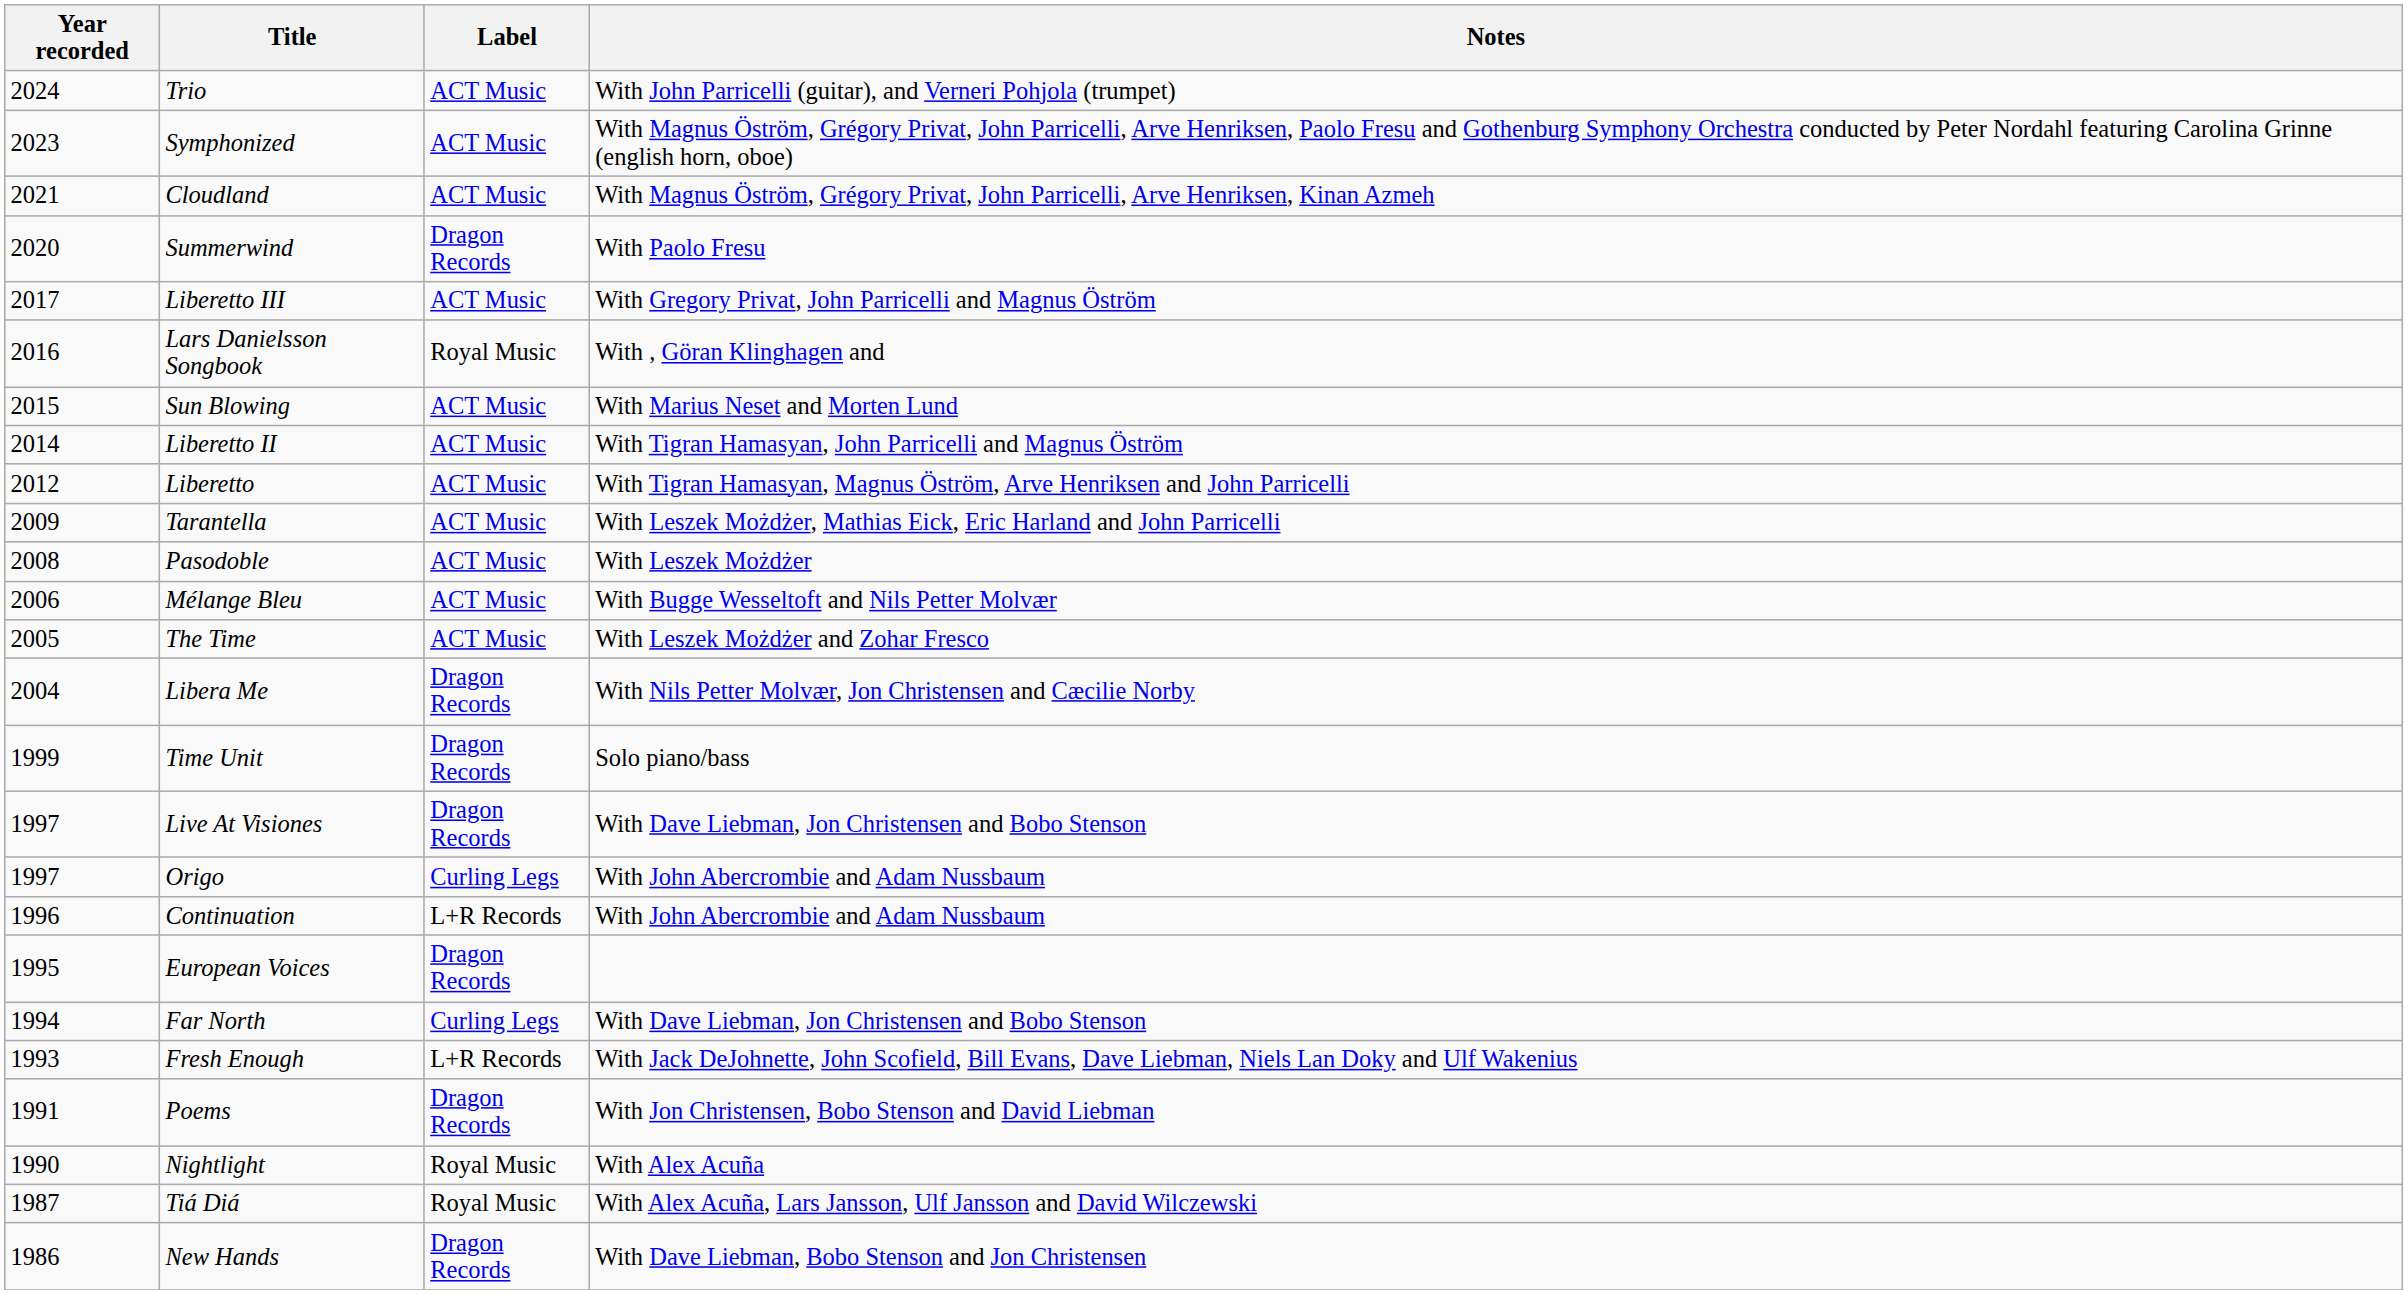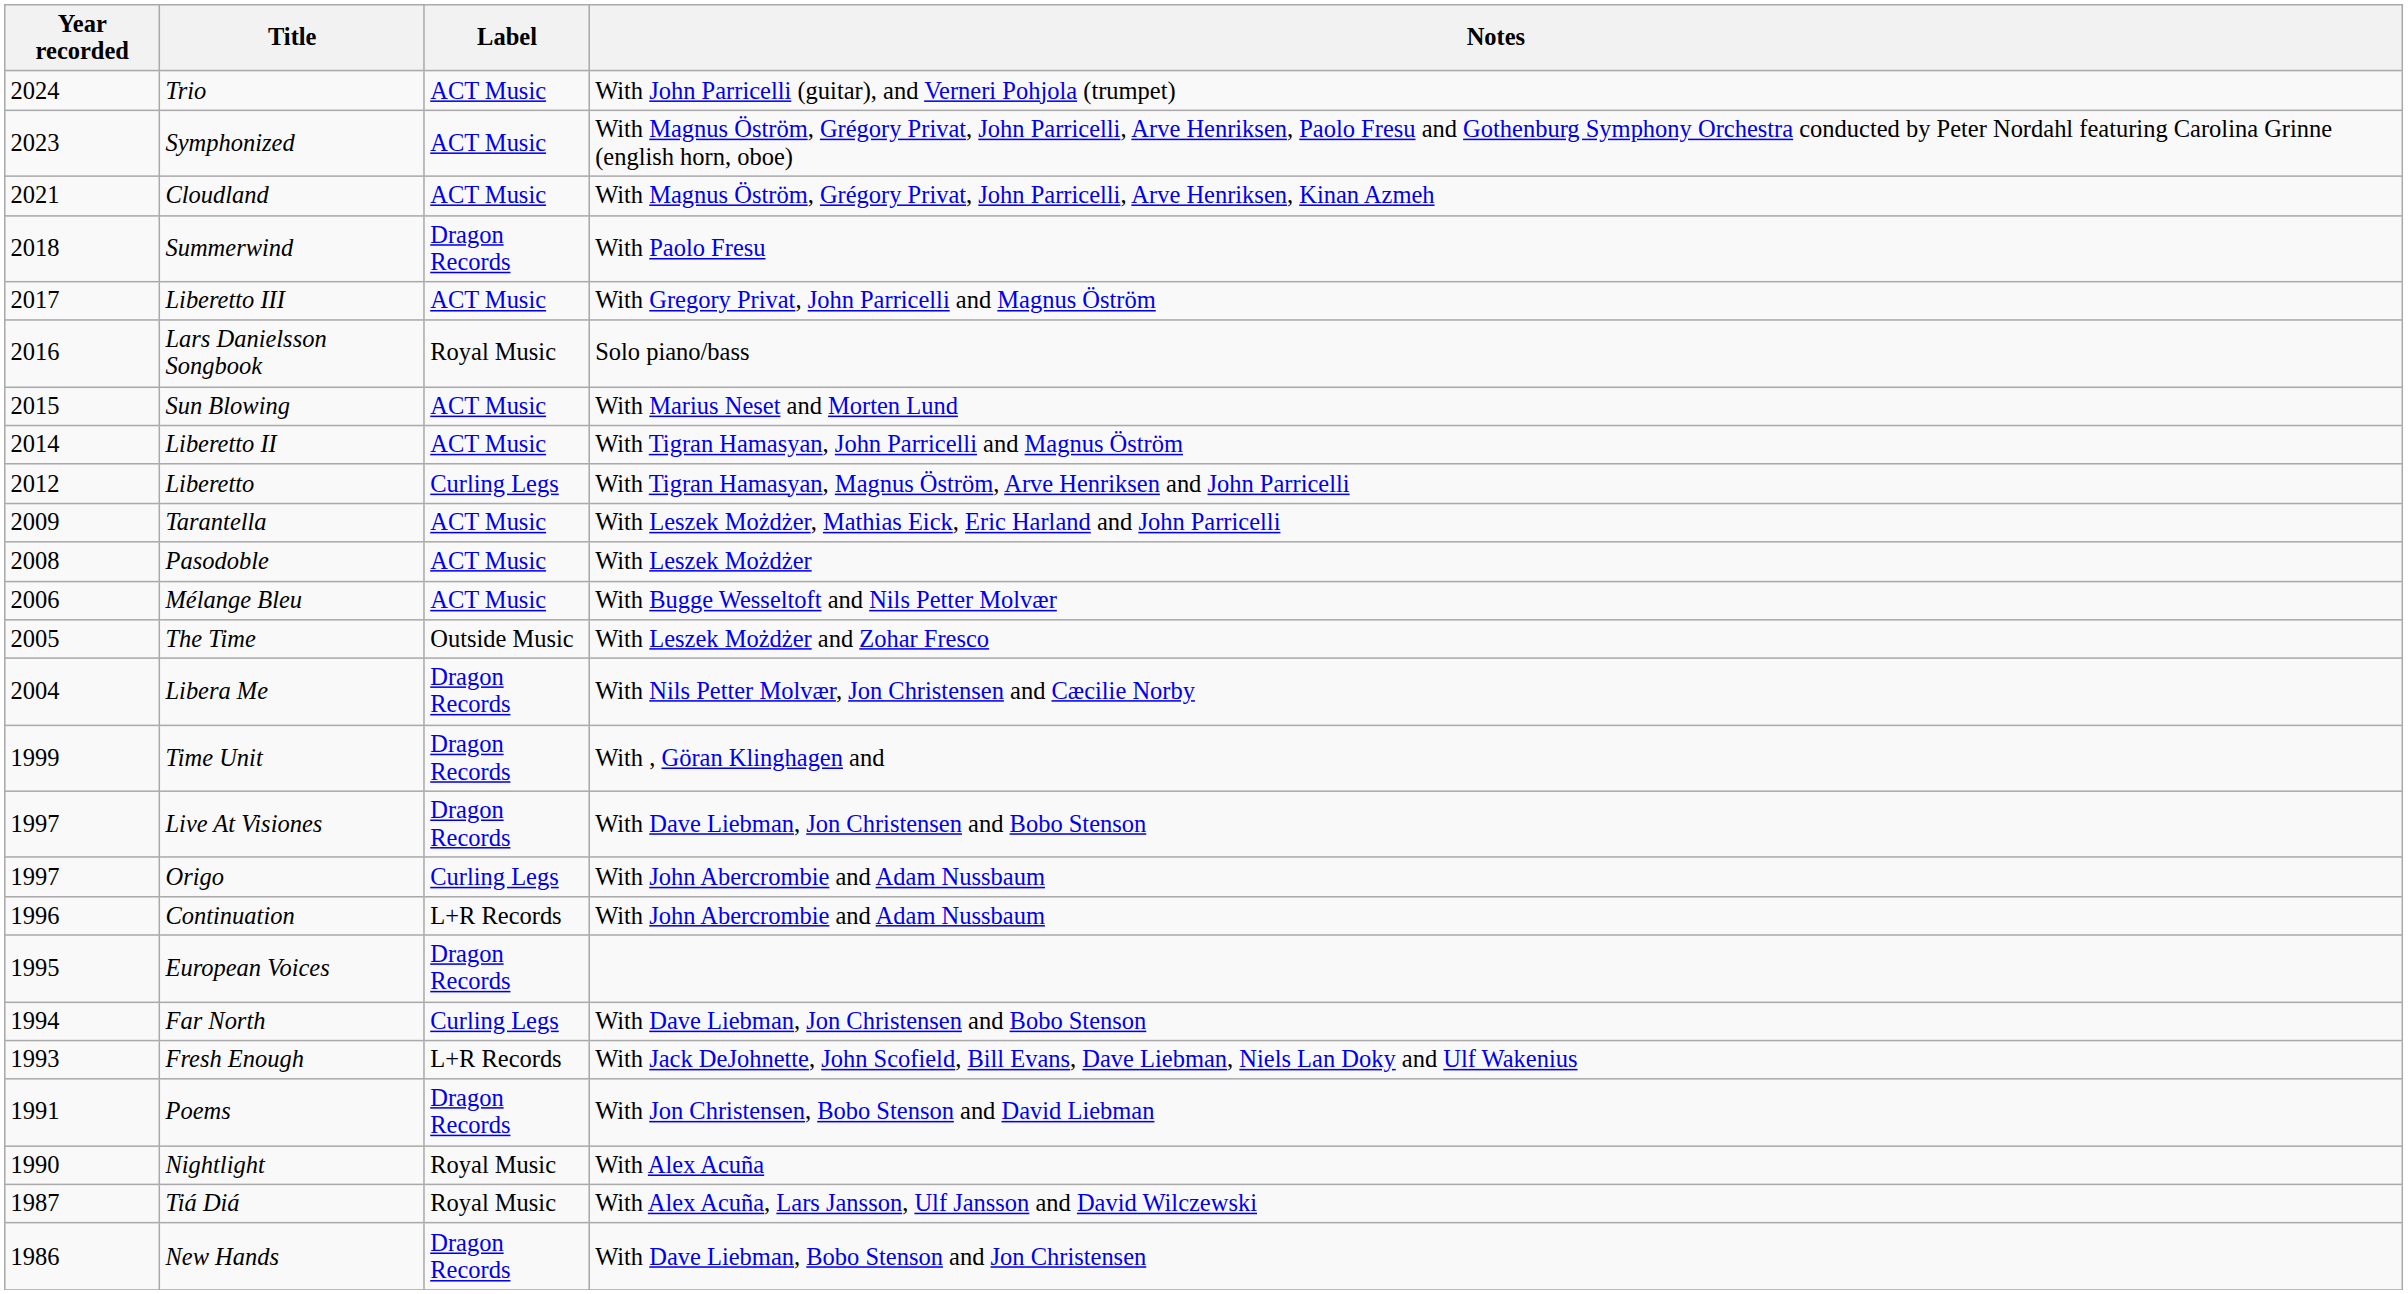 <table class="wikitable sortable">
 <tr>
 <th style="text-align:center;">Year recorded</th>
 <th>Title</th>
 <th>Label</th>
 <th>Notes</th>
 </tr>
 <tr>
 <td>2024</td>
 <td><em>Trio</em></td>
 <td><a href='#'>ACT Music</a></td>
 <td>With <a href='#'>John Parricelli</a> (guitar), and <a href='#'>Verneri Pohjola</a> (trumpet)</td>
 </tr>
 <tr>
 <td>2023</td>
 <td><em>Symphonized</em></td>
 <td><a href='#'>ACT Music</a></td>
 <td>With <a href='#'>Magnus Öström</a>, <a href='#'>Grégory Privat</a>, <a href='#'>John Parricelli</a>, <a href='#'>Arve Henriksen</a>, <a href='#'>Paolo Fresu</a> and <a href='#'>Gothenburg Symphony Orchestra</a> conducted by Peter Nordahl featuring Carolina Grinne (english horn, oboe)</td>
 </tr>
 <tr>
 <td>2021</td>
 <td><em>Cloudland</em></td>
 <td><a href='#'>ACT Music</a></td>
 <td>With <a href='#'>Magnus Öström</a>, <a href='#'>Grégory Privat</a>, <a href='#'>John Parricelli</a>, <a href='#'>Arve Henriksen</a>, <a href='#'>Kinan Azmeh</a></td>
 </tr>
 <tr>
-<td>2020</td>
+<td>2018</td>
 <td><em>Summerwind</em></td>
 <td><a href='#'>Dragon Records</a></td>
 <td>With <a href='#'>Paolo Fresu</a></td>
 </tr>
 <tr>
 <td>2017</td>
 <td><em>Liberetto III</em></td>
 <td><a href='#'>ACT Music</a></td>
 <td>With <a href='#'>Gregory Privat</a>, <a href='#'>John Parricelli</a> and <a href='#'>Magnus Öström</a></td>
 </tr>
 <tr>
 <td>2016</td>
 <td><em>Lars Danielsson Songbook</em></td>
 <td>Royal Music</td>
-<td>With , <a href='#'>Göran Klinghagen</a> and </td>
+<td>Solo piano/bass</td>
 </tr>
 <tr>
 <td>2015</td>
 <td><em>Sun Blowing</em></td>
 <td><a href='#'>ACT Music</a></td>
 <td>With <a href='#'>Marius Neset</a> and <a href='#'>Morten Lund</a></td>
 </tr>
 <tr>
 <td>2014</td>
 <td><em>Liberetto II</em></td>
 <td><a href='#'>ACT Music</a></td>
 <td>With <a href='#'>Tigran Hamasyan</a>, <a href='#'>John Parricelli</a> and <a href='#'>Magnus Öström</a></td>
 </tr>
 <tr>
 <td>2012</td>
 <td><em>Liberetto</em></td>
-<td><a href='#'>ACT Music</a></td>
+<td><a href='#'>Curling Legs</a></td>
 <td>With <a href='#'>Tigran Hamasyan</a>, <a href='#'>Magnus Öström</a>, <a href='#'>Arve Henriksen</a> and <a href='#'>John Parricelli</a></td>
 </tr>
 <tr>
 <td>2009</td>
 <td><em>Tarantella</em></td>
 <td><a href='#'>ACT Music</a></td>
 <td>With <a href='#'>Leszek Możdżer</a>, <a href='#'>Mathias Eick</a>, <a href='#'>Eric Harland</a> and <a href='#'>John Parricelli</a></td>
 </tr>
 <tr>
 <td>2008</td>
 <td><em>Pasodoble</em></td>
 <td><a href='#'>ACT Music</a></td>
 <td>With <a href='#'>Leszek Możdżer</a></td>
 </tr>
 <tr>
 <td>2006</td>
 <td><em>Mélange Bleu</em></td>
 <td><a href='#'>ACT Music</a></td>
 <td>With <a href='#'>Bugge Wesseltoft</a> and <a href='#'>Nils Petter Molvær</a></td>
 </tr>
 <tr>
 <td>2005</td>
 <td><em>The Time</em></td>
-<td><a href='#'>ACT Music</a></td>
+<td>Outside Music</td>
 <td>With <a href='#'>Leszek Możdżer</a> and <a href='#'>Zohar Fresco</a></td>
 </tr>
 <tr>
 <td>2004</td>
 <td><em>Libera Me</em></td>
 <td><a href='#'>Dragon Records</a></td>
 <td>With <a href='#'>Nils Petter Molvær</a>, <a href='#'>Jon Christensen</a> and <a href='#'>Cæcilie Norby</a></td>
 </tr>
 <tr>
 <td>1999</td>
 <td><em>Time Unit</em></td>
 <td><a href='#'>Dragon Records</a></td>
-<td>Solo piano/bass</td>
+<td>With , <a href='#'>Göran Klinghagen</a> and </td>
 </tr>
 <tr>
 <td>1997</td>
 <td><em>Live At Visiones</em></td>
 <td><a href='#'>Dragon Records</a></td>
 <td>With <a href='#'>Dave Liebman</a>, <a href='#'>Jon Christensen</a> and <a href='#'>Bobo Stenson</a></td>
 </tr>
 <tr>
 <td>1997</td>
 <td><em>Origo</em></td>
 <td><a href='#'>Curling Legs</a></td>
 <td>With <a href='#'>John Abercrombie</a> and <a href='#'>Adam Nussbaum</a></td>
 </tr>
 <tr>
 <td>1996</td>
 <td><em>Continuation</em></td>
 <td>L+R Records</td>
 <td>With <a href='#'>John Abercrombie</a> and <a href='#'>Adam Nussbaum</a></td>
 </tr>
 <tr>
 <td>1995</td>
 <td><em>European Voices</em></td>
 <td><a href='#'>Dragon Records</a></td>
 <td></td>
 </tr>
 <tr>
 <td>1994</td>
 <td><em>Far North</em></td>
 <td><a href='#'>Curling Legs</a></td>
 <td>With <a href='#'>Dave Liebman</a>, <a href='#'>Jon Christensen</a> and <a href='#'>Bobo Stenson</a></td>
 </tr>
 <tr>
 <td>1993</td>
 <td><em>Fresh Enough</em></td>
 <td>L+R Records</td>
 <td>With <a href='#'>Jack DeJohnette</a>, <a href='#'>John Scofield</a>, <a href='#'>Bill Evans</a>, <a href='#'>Dave Liebman</a>, <a href='#'>Niels Lan Doky</a> and <a href='#'>Ulf Wakenius</a></td>
 </tr>
 <tr>
 <td>1991</td>
 <td><em>Poems</em></td>
 <td><a href='#'>Dragon Records</a></td>
 <td>With <a href='#'>Jon Christensen</a>, <a href='#'>Bobo Stenson</a> and <a href='#'>David Liebman</a></td>
 </tr>
 <tr>
 <td>1990</td>
 <td><em>Nightlight</em></td>
 <td>Royal Music</td>
 <td>With <a href='#'>Alex Acuña</a></td>
 </tr>
 <tr>
 <td>1987</td>
 <td><em>Tiá Diá</em></td>
 <td>Royal Music</td>
 <td>With <a href='#'>Alex Acuña</a>, <a href='#'>Lars Jansson</a>, <a href='#'>Ulf Jansson</a> and <a href='#'>David Wilczewski</a></td>
 </tr>
 <tr>
 <td>1986</td>
 <td><em>New Hands</em></td>
 <td><a href='#'>Dragon Records</a></td>
 <td>With <a href='#'>Dave Liebman</a>, <a href='#'>Bobo Stenson</a> and <a href='#'>Jon Christensen</a></td>
 </tr>
 </table>
